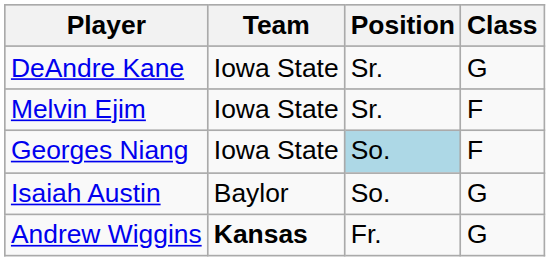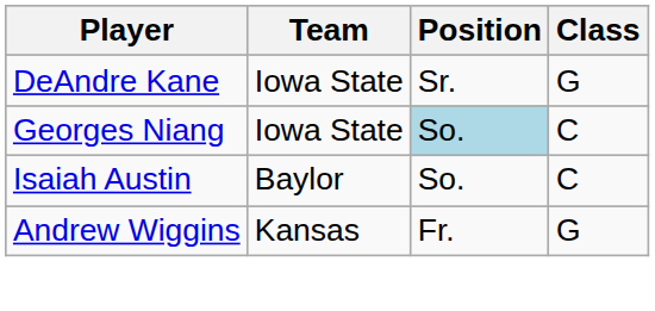 <table class="wikitable">
 <tr>
 <th>Player</th>
 <th>Team</th>
 <th>Position</th>
 <th>Class</th>
 </tr>
 <tr>
 <td><a href='#'>DeAndre Kane</a></td>
 <td>Iowa State</td>
 <td>Sr.</td>
 <td>G</td>
 </tr>
 <tr>
-<td><a href='#'>Melvin Ejim</a></td>
-<td>Iowa State</td>
-<td>Sr.</td>
-<td>F</td>
-</tr>
-<tr>
 <td><a href='#'>Georges Niang</a></td>
 <td>Iowa State</td>
 <td style="background: lightblue;">So.</td>
-<td>F</td>
+<td>C</td>
 </tr>
 <tr>
 <td><a href='#'>Isaiah Austin</a></td>
 <td>Baylor</td>
 <td>So.</td>
-<td>G</td>
+<td>C</td>
 </tr>
 <tr>
 <td><a href='#'>Andrew Wiggins</a></td>
-<td><strong>Kansas</strong></td>
+<td>Kansas</td>
 <td>Fr.</td>
 <td>G</td>
 </tr>
 </table>
